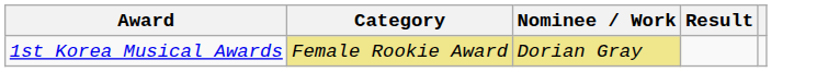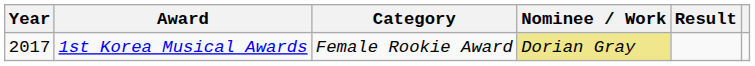 <table class="wikitable">
 <tr>
+<th>Year</th>
 <th>Award</th>
 <th>Category</th>
 <th>Nominee / Work</th>
 <th>Result</th>
 <th></th>
 </tr>
 <tr>
+<td>2017</td>
 <td><em><a href='#'>1st Korea Musical Awards</a></em></td>
-<td style="background: khaki;"><em>Female Rookie Award</em></td>
+<td><em>Female Rookie Award</em></td>
 <td style="background: khaki;"><em>Dorian Gray</em></td>
 <td></td>
 <td></td>
 </tr>
 </table>
